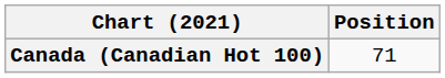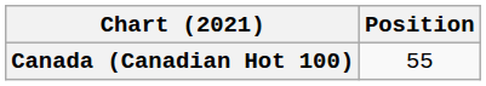 <table class="wikitable plainrowheaders" style="text-align:center">
 <tr>
 <th scope="col">Chart (2021)</th>
 <th scope="col">Position</th>
 </tr>
 <tr>
 <th scope="row">Canada (Canadian Hot 100)</th>
-<td>71</td>
+<td>55</td>
 </tr>
 </table>
